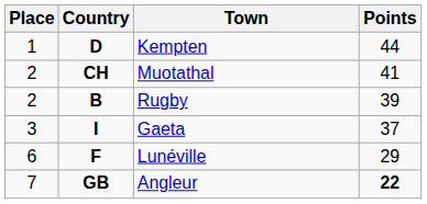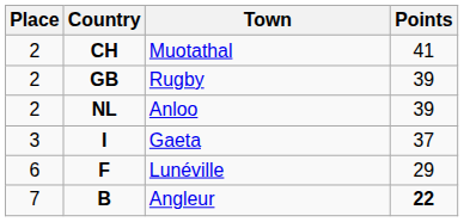 <table class="wikitable">
 <tr>
 <th width="25">Place</th>
 <th width="25">Country</th>
 <th width="200">Town</th>
 <th width="25">Points</th>
-</tr>
-<tr>
-<td align="center">1</td>
-<td align="center"><strong>D</strong></td>
-<td align="left"><a href='#'>Kempten</a></td>
-<td align="center">44</td>
 </tr>
 <tr>
 <td align="center">2</td>
 <td align="center"><strong>CH</strong></td>
 <td align="left"><a href='#'>Muotathal</a></td>
 <td align="center">41</td>
 </tr>
 <tr>
 <td align="center">2</td>
-<td align="center"><strong>B</strong></td>
+<td align="center"><strong>GB</strong></td>
 <td align="left"><a href='#'>Rugby</a></td>
+<td align="center">39</td>
+</tr>
+<tr>
+<td align="center">2</td>
+<td align="center"><strong>NL</strong></td>
+<td align="left"><a href='#'>Anloo</a></td>
 <td align="center">39</td>
 </tr>
 <tr>
 <td align="center">3</td>
 <td align="center"><strong>I</strong></td>
 <td align="left"><a href='#'>Gaeta</a></td>
 <td align="center">37</td>
 </tr>
 <tr>
 <td align="center">6</td>
 <td align="center"><strong>F</strong></td>
 <td align="left"><a href='#'>Lunéville</a></td>
 <td align="center">29</td>
 </tr>
 <tr>
 <td align="center">7</td>
-<td align="center"><strong>GB</strong></td>
+<td align="center"><strong>B</strong></td>
 <td align="left"><a href='#'>Angleur</a></td>
 <td align="center"><strong>22</strong></td>
 </tr>
 </table>
